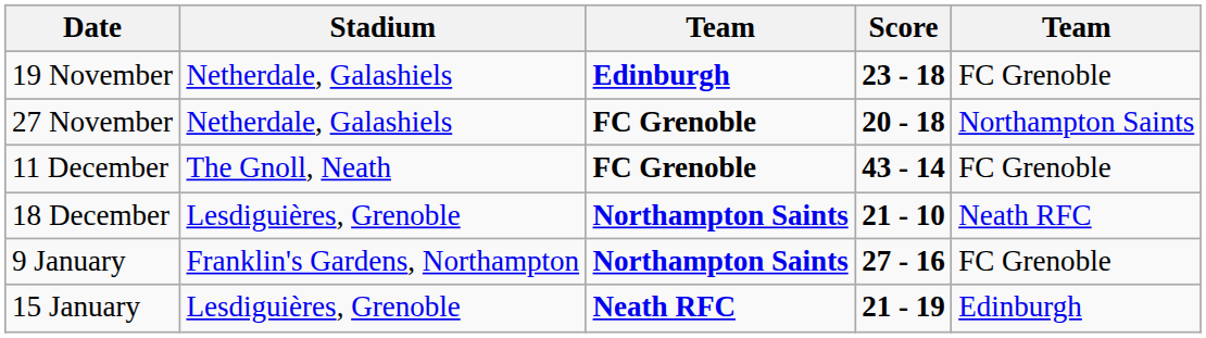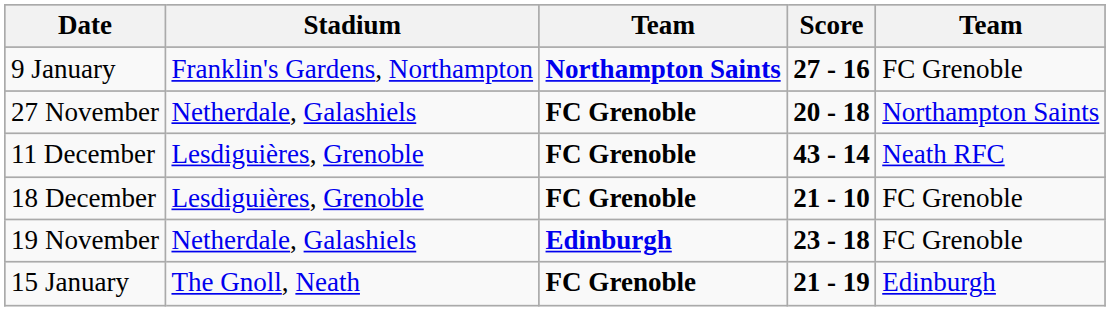 <table border="5" class="wikitable gauche">
 <tr ---->
 <th>Date</th>
 <th>Stadium</th>
 <th>Team</th>
 <th>Score</th>
 <th>Team</th>
 </tr>
-<tr --->
-<td>19 November</td>
-<td><a href='#'>Netherdale</a>, <a href='#'>Galashiels</a> </td>
-<td><strong><a href='#'>Edinburgh</a></strong></td>
-<td align='center'><strong>23 - 18</strong></td>
+<tr ---->
+<td>9 January</td>
+<td><a href='#'>Franklin's Gardens</a>, <a href='#'>Northampton</a> </td>
+<td><strong><a href='#'>Northampton Saints</a></strong></td>
+<td align='center'><strong>27 - 16</strong></td>
 <td>FC Grenoble</td>
 </tr>
 <tr --->
 <td>27 November</td>
 <td><a href='#'>Netherdale</a>, <a href='#'>Galashiels</a> </td>
 <td><strong>FC Grenoble</strong></td>
 <td align='center'><strong>20 - 18</strong></td>
 <td><a href='#'>Northampton Saints</a></td>
 </tr>
 <tr -->
 <td>11 December</td>
-<td><a href='#'>The Gnoll</a>, <a href='#'>Neath</a> </td>
+<td><a href='#'>Lesdiguières</a>, <a href='#'>Grenoble</a> </td>
 <td><strong>FC Grenoble</strong></td>
 <td align='center'><strong>43 - 14</strong></td>
-<td>FC Grenoble</td>
+<td><a href='#'>Neath RFC</a></td>
 </tr>
 <tr ---->
 <td>18 December</td>
 <td><a href='#'>Lesdiguières</a>, <a href='#'>Grenoble</a> </td>
-<td><strong><a href='#'>Northampton Saints</a></strong></td>
+<td><strong>FC Grenoble</strong></td>
 <td align='center'><strong>21 - 10</strong></td>
-<td><a href='#'>Neath RFC</a></td>
+<td>FC Grenoble</td>
 </tr>
-<tr ---->
-<td>9 January</td>
-<td><a href='#'>Franklin's Gardens</a>, <a href='#'>Northampton</a> </td>
-<td><strong><a href='#'>Northampton Saints</a></strong></td>
-<td align='center'><strong>27 - 16</strong></td>
+<tr --->
+<td>19 November</td>
+<td><a href='#'>Netherdale</a>, <a href='#'>Galashiels</a> </td>
+<td><strong><a href='#'>Edinburgh</a></strong></td>
+<td align='center'><strong>23 - 18</strong></td>
 <td>FC Grenoble</td>
 </tr>
 <tr ---->
 <td>15 January</td>
-<td><a href='#'>Lesdiguières</a>, <a href='#'>Grenoble</a> </td>
-<td><strong><a href='#'>Neath RFC</a></strong></td>
+<td><a href='#'>The Gnoll</a>, <a href='#'>Neath</a> </td>
+<td><strong>FC Grenoble</strong></td>
 <td align='center'><strong>21 - 19</strong></td>
 <td><a href='#'>Edinburgh</a></td>
 </tr>
 </table>
